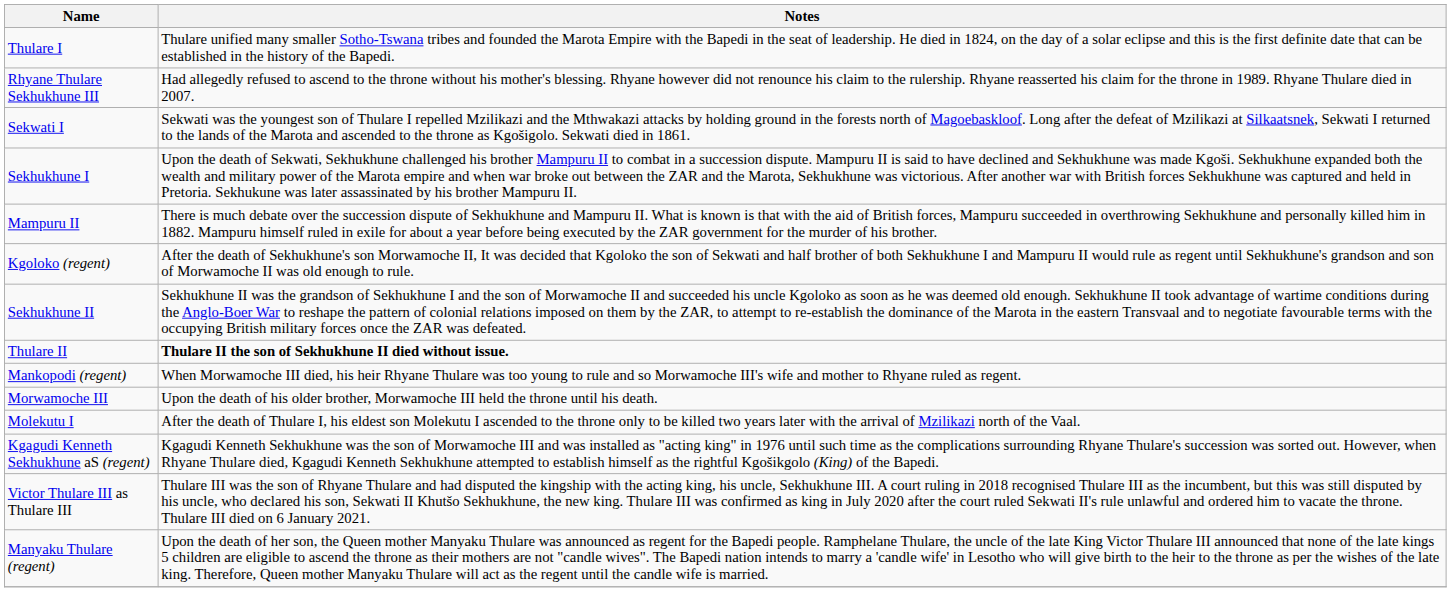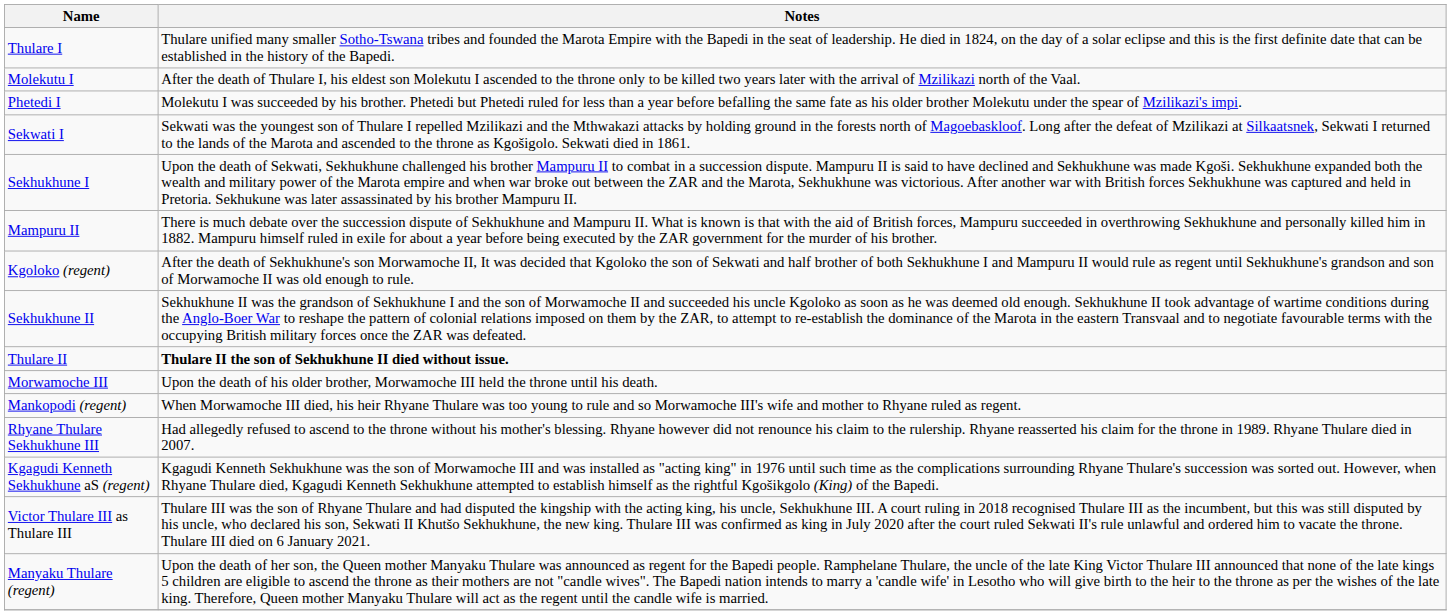 <table class="wikitable">
 <tr>
 <th>Name</th>
 <th>Notes</th>
 </tr>
 <tr>
 <td><a href='#'>Thulare I</a></td>
 <td>Thulare unified many smaller <a href='#'>Sotho-Tswana</a> tribes and founded the Marota Empire with the Bapedi in the seat of leadership. He died in 1824, on the day of a solar eclipse and this is the first definite date that can be established in the history of the Bapedi.</td>
 </tr>
 <tr>
-<td><a href='#'>Rhyane Thulare Sekhukhune III</a></td>
-<td>Had allegedly refused to ascend to the throne without his mother's blessing. Rhyane however did not renounce his claim to the rulership. Rhyane reasserted his claim for the throne in 1989. Rhyane Thulare died in 2007.</td>
+<td><a href='#'>Molekutu I</a></td>
+<td>After the death of Thulare I, his eldest son Molekutu I ascended to the throne only to be killed two years later with the arrival of <a href='#'>Mzilikazi</a> north of the Vaal.</td>
+</tr>
+<tr>
+<td><a href='#'>Phetedi I</a></td>
+<td>Molekutu I was succeeded by his brother. Phetedi but Phetedi ruled for less than a year before befalling the same fate as his older brother Molekutu under the spear of <a href='#'>Mzilikazi's impi</a>.</td>
 </tr>
 <tr>
 <td><a href='#'>Sekwati I</a></td>
 <td>Sekwati was the youngest son of Thulare I repelled Mzilikazi and the Mthwakazi attacks by holding ground in the forests north of <a href='#'>Magoebaskloof</a>. Long after the defeat of Mzilikazi at <a href='#'>Silkaatsnek</a>, Sekwati I returned to the lands of the Marota and ascended to the throne as Kgošigolo. Sekwati died in 1861.</td>
 </tr>
 <tr>
 <td><a href='#'>Sekhukhune I</a></td>
 <td>Upon the death of Sekwati, Sekhukhune challenged his brother <a href='#'>Mampuru II</a> to combat in a succession dispute. Mampuru II is said to have declined and Sekhukhune was made Kgoši. Sekhukhune expanded both the wealth and military power of the Marota empire and when war broke out between the ZAR and the Marota, Sekhukhune was victorious. After another war with British forces Sekhukhune was captured and held in Pretoria. Sekhukune was later assassinated by his brother Mampuru II.</td>
 </tr>
 <tr>
 <td><a href='#'>Mampuru II</a></td>
 <td>There is much debate over the succession dispute of Sekhukhune and Mampuru II. What is known is that with the aid of British forces, Mampuru succeeded in overthrowing Sekhukhune and personally killed him in 1882. Mampuru himself ruled in exile for about a year before being executed by the ZAR government for the murder of his brother.</td>
 </tr>
 <tr>
 <td><a href='#'>Kgoloko</a> <em>(regent)</em></td>
 <td>After the death of Sekhukhune's son Morwamoche II, It was decided that Kgoloko the son of Sekwati and half brother of both Sekhukhune I and Mampuru II would rule as regent until Sekhukhune's grandson and son of Morwamoche II was old enough to rule.</td>
 </tr>
 <tr>
 <td><a href='#'>Sekhukhune II</a></td>
 <td>Sekhukhune II was the grandson of Sekhukhune I and the son of Morwamoche II and succeeded his uncle Kgoloko as soon as he was deemed old enough. Sekhukhune II took advantage of wartime conditions during the <a href='#'>Anglo-Boer War</a> to reshape the pattern of colonial relations imposed on them by the ZAR, to attempt to re-establish the dominance of the Marota in the eastern Transvaal and to negotiate favourable terms with the occupying British military forces once the ZAR was defeated.</td>
 </tr>
 <tr>
 <td><a href='#'>Thulare II</a></td>
 <td><strong>Thulare II the son of Sekhukhune II died without issue.</strong></td>
 </tr>
 <tr>
+<td><a href='#'>Morwamoche III</a></td>
+<td>Upon the death of his older brother, Morwamoche III held the throne until his death.</td>
+</tr>
+<tr>
 <td><a href='#'>Mankopodi</a> <em>(regent)</em></td>
 <td>When Morwamoche III died, his heir Rhyane Thulare was too young to rule and so Morwamoche III's wife and mother to Rhyane ruled as regent.</td>
 </tr>
 <tr>
-<td><a href='#'>Morwamoche III</a></td>
-<td>Upon the death of his older brother, Morwamoche III held the throne until his death.</td>
-</tr>
-<tr>
-<td><a href='#'>Molekutu I</a></td>
-<td>After the death of Thulare I, his eldest son Molekutu I ascended to the throne only to be killed two years later with the arrival of <a href='#'>Mzilikazi</a> north of the Vaal.</td>
+<td><a href='#'>Rhyane Thulare Sekhukhune III</a></td>
+<td>Had allegedly refused to ascend to the throne without his mother's blessing. Rhyane however did not renounce his claim to the rulership. Rhyane reasserted his claim for the throne in 1989. Rhyane Thulare died in 2007.</td>
 </tr>
 <tr>
 <td><a href='#'>Kgagudi Kenneth Sekhukhune</a> aS <em>(regent)</em></td>
 <td>Kgagudi Kenneth Sekhukhune was the son of Morwamoche III and was installed as "acting king" in 1976 until such time as the complications surrounding Rhyane Thulare's succession was sorted out. However, when Rhyane Thulare died, Kgagudi Kenneth Sekhukhune attempted to establish himself as the rightful Kgošikgolo <em>(King)</em> of the Bapedi.</td>
 </tr>
 <tr>
 <td><a href='#'>Victor Thulare III</a> as Thulare III</td>
 <td>Thulare III was the son of Rhyane Thulare and had disputed the kingship with the acting king, his uncle, Sekhukhune III. A court ruling in 2018 recognised Thulare III as the incumbent, but this was still disputed by his uncle, who declared his son, Sekwati II Khutšo Sekhukhune, the new king. Thulare III was confirmed as king in July 2020 after the court ruled Sekwati II's rule unlawful and ordered him to vacate the throne. Thulare III died on 6 January 2021.</td>
 </tr>
 <tr>
 <td><a href='#'>Manyaku Thulare</a> <em>(regent)</em></td>
 <td>Upon the death of her son, the Queen mother Manyaku Thulare was announced as regent for the Bapedi people. Ramphelane Thulare, the uncle of the late King Victor Thulare III announced that none of the late kings 5 children are eligible to ascend the throne as their mothers are not "candle wives". The Bapedi nation intends to marry a 'candle wife' in Lesotho who will give birth to the heir to the throne as per the wishes of the late king. Therefore, Queen mother Manyaku Thulare will act as the regent until the candle wife is married.</td>
 </tr>
 <tr>
 </tr>
 </table>
